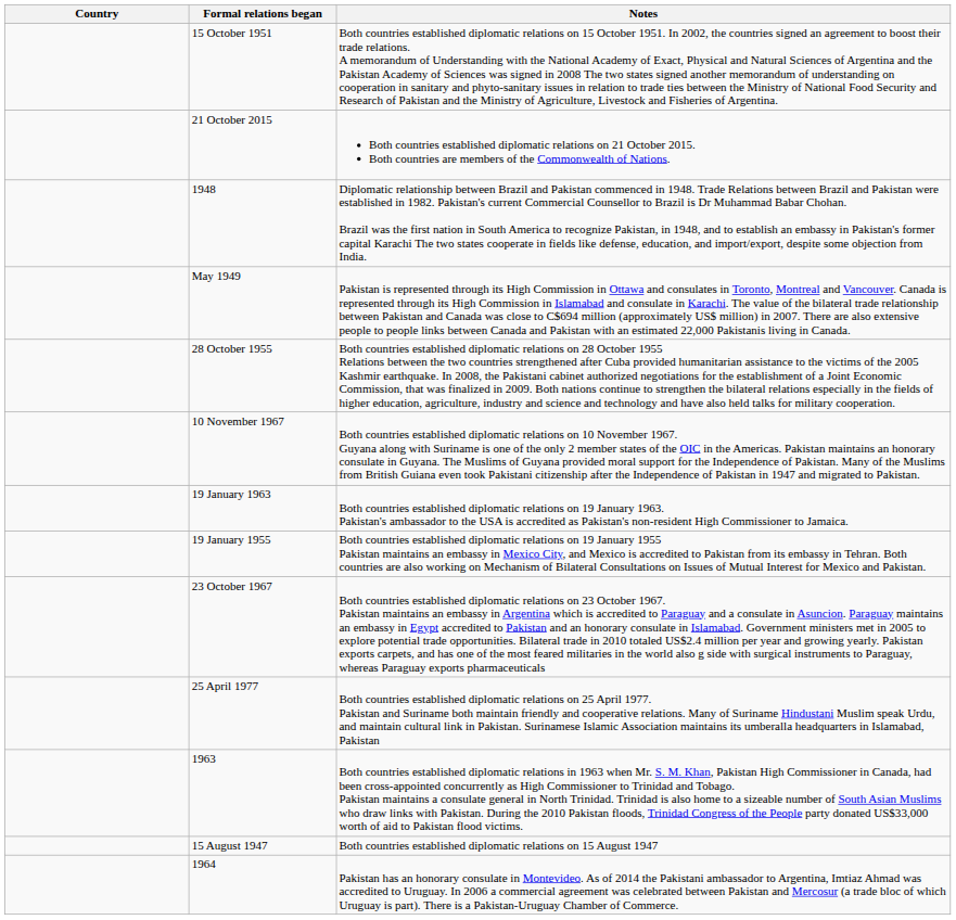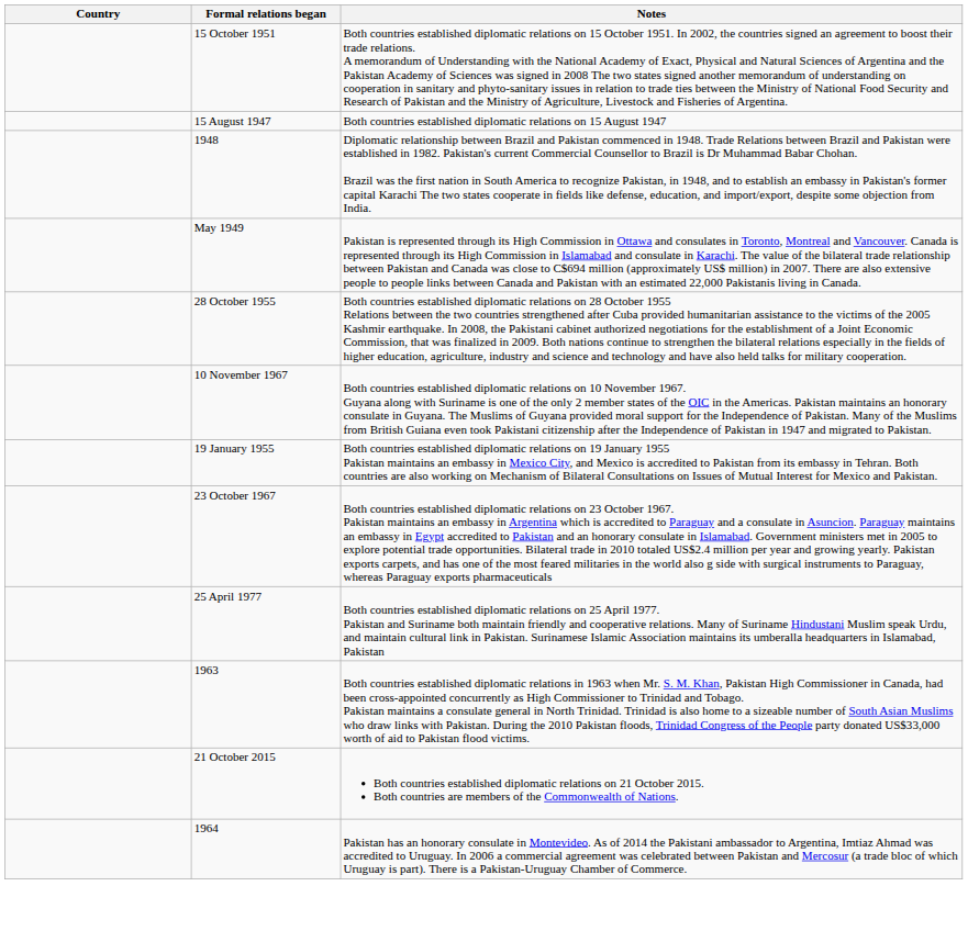 <table class="wikitable sortable" style="width:100%; margin:auto;">
 <tr>
 <th style="width:15%;">Country</th>
 <th style="width:12%;">Formal relations began</th>
 <th style="width:50%;">Notes</th>
 </tr>
 <tr valign="top">
 <td></td>
 <td>15 October 1951</td>
 <td>Both countries established diplomatic relations on 15 October 1951. In 2002, the countries signed an agreement to boost their trade relations.<br>A memorandum of Understanding with the National Academy of Exact, Physical and Natural Sciences of Argentina and the Pakistan Academy of Sciences was signed in 2008 The two states signed another memorandum of understanding on cooperation in sanitary and phyto-sanitary issues in relation to trade ties between the Ministry of National Food Security and Research of Pakistan and the Ministry of Agriculture, Livestock and Fisheries of Argentina.</td>
 </tr>
 <tr valign="top">
 <td></td>
-<td>21 October 2015</td>
-<td><br><ul><li>Both countries established diplomatic relations on 21 October 2015.</li><li>Both countries are members of the <a href='#'>Commonwealth of Nations</a>.</li></ul></td>
+<td>15 August 1947</td>
+<td>Both countries established diplomatic relations on 15 August 1947</td>
 </tr>
 <tr valign="top">
 <td></td>
 <td>1948</td>
 <td>Diplomatic relationship between Brazil and Pakistan commenced in 1948. Trade Relations between Brazil and Pakistan were established in 1982. Pakistan's current Commercial Counsellor to Brazil is Dr Muhammad Babar Chohan.<br><br>Brazil was the first nation in South America to recognize Pakistan, in 1948, and to establish an embassy in Pakistan's former capital Karachi  The two states cooperate in fields like defense, education, and import/export, despite some objection from India.</td>
 </tr>
 <tr valign="top">
 <td></td>
 <td>May 1949</td>
 <td><br>Pakistan is represented through its High Commission in <a href='#'>Ottawa</a> and consulates in <a href='#'>Toronto</a>, <a href='#'>Montreal</a> and <a href='#'>Vancouver</a>. Canada is represented through its High Commission in <a href='#'>Islamabad</a> and consulate in <a href='#'>Karachi</a>. The value of the bilateral trade relationship between Pakistan and Canada was close to C$694 million (approximately US$ million) in 2007. There are also extensive people to people links between Canada and Pakistan with an estimated 22,000 Pakistanis living in Canada.</td>
 </tr>
 <tr valign="top">
 <td></td>
 <td>28 October 1955</td>
 <td>Both countries established diplomatic relations on 28 October 1955<br>Relations between the two countries strengthened after Cuba provided humanitarian assistance to the victims of the 2005 Kashmir earthquake. In 2008, the Pakistani cabinet authorized negotiations for the establishment of a Joint Economic Commission, that was finalized in 2009. Both nations continue to strengthen the bilateral relations especially in the fields of higher education, agriculture, industry and science and technology and have also held talks for military cooperation.</td>
 </tr>
 <tr valign="top">
 <td></td>
 <td>10 November 1967</td>
 <td><br>Both countries established diplomatic relations on 10 November 1967.<br>Guyana along with Suriname is one of the only 2 member states of the <a href='#'>OIC</a> in the Americas. Pakistan maintains an honorary consulate in Guyana. The Muslims of Guyana provided moral support for the Independence of Pakistan. Many of the Muslims from British Guiana even took Pakistani citizenship after the Independence of Pakistan in 1947 and migrated to Pakistan.</td>
 </tr>
 <tr valign="top">
 <td></td>
-<td>19 January 1963</td>
-<td><br>Both countries established diplomatic relations on 19 January 1963.<br>Pakistan's ambassador to the USA is accredited as Pakistan's non-resident High Commissioner to Jamaica.</td>
-</tr>
-<tr valign="top">
-<td></td>
 <td>19 January 1955</td>
 <td>Both countries established diplomatic relations on 19 January 1955<br>Pakistan maintains an embassy in <a href='#'>Mexico City</a>, and Mexico is accredited to Pakistan from its embassy in Tehran. Both countries are also working on Mechanism of Bilateral Consultations on Issues of Mutual Interest for Mexico and Pakistan.</td>
 </tr>
 <tr valign="top">
 <td></td>
 <td>23 October 1967</td>
 <td><br>Both countries established diplomatic relations on 23 October 1967.<br>Pakistan maintains an embassy in <a href='#'>Argentina</a> which is accredited to <a href='#'>Paraguay</a> and a consulate in <a href='#'>Asuncion</a>. <a href='#'>Paraguay</a> maintains an embassy in <a href='#'>Egypt</a> accredited to <a href='#'>Pakistan</a> and an honorary consulate in <a href='#'>Islamabad</a>. Government ministers met in 2005 to explore potential trade opportunities. Bilateral trade in 2010 totaled US$2.4 million per year and growing yearly. Pakistan exports carpets, and has one of the most feared militaries in the world also g side with surgical instruments to Paraguay, whereas Paraguay exports pharmaceuticals</td>
 </tr>
 <tr valign="top">
 <td></td>
 <td>25 April 1977</td>
 <td><br>Both countries established diplomatic relations on 25 April 1977.<br>Pakistan and Suriname both maintain friendly and cooperative relations. Many of Suriname <a href='#'>Hindustani</a> Muslim speak Urdu, and maintain cultural link in Pakistan. Surinamese Islamic Association maintains its umberalla headquarters in Islamabad, Pakistan</td>
 </tr>
 <tr valign="top">
 <td></td>
 <td>1963</td>
 <td><br>Both countries established diplomatic relations in 1963 when Mr. <a href='#'>S. M. Khan</a>, Pakistan High Commissioner in Canada, had been cross-appointed concurrently as High Commissioner to Trinidad and Tobago.<br>Pakistan maintains a consulate general in North Trinidad. Trinidad is also home to a sizeable number of <a href='#'>South Asian Muslims</a> who draw links with Pakistan. During the 2010 Pakistan floods, <a href='#'>Trinidad Congress of the People</a> party donated US$33,000 worth of aid to Pakistan flood victims.</td>
 </tr>
 <tr valign="top">
 <td></td>
-<td>15 August 1947</td>
-<td>Both countries established diplomatic relations on 15 August 1947</td>
+<td>21 October 2015</td>
+<td><br><ul><li>Both countries established diplomatic relations on 21 October 2015.</li><li>Both countries are members of the <a href='#'>Commonwealth of Nations</a>.</li></ul></td>
 </tr>
 <tr valign="top">
 <td></td>
 <td>1964</td>
 <td><br>Pakistan has an honorary consulate in <a href='#'>Montevideo</a>. As of 2014 the Pakistani ambassador to Argentina, Imtiaz Ahmad was accredited to Uruguay. In 2006 a commercial agreement was celebrated between Pakistan and <a href='#'>Mercosur</a> (a trade bloc of which Uruguay is part). There is a Pakistan-Uruguay Chamber of Commerce.</td>
 </tr>
 </table>
